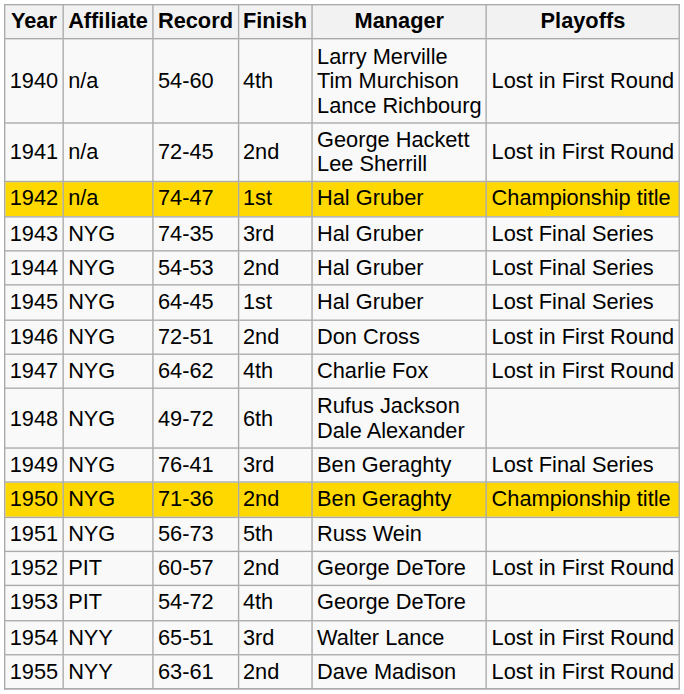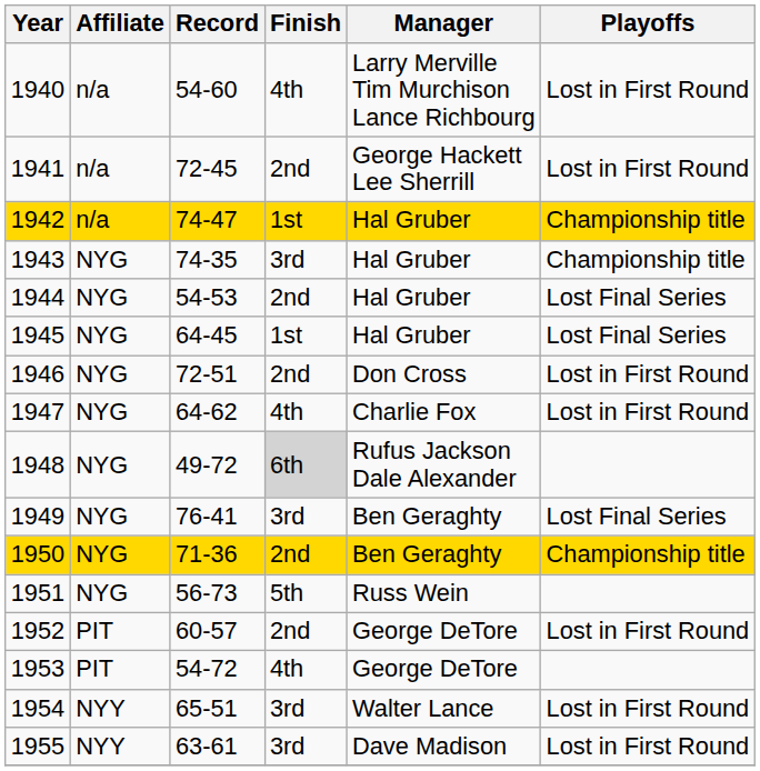 <table class="wikitable">
 <tr>
 <th>Year</th>
 <th>Affiliate</th>
 <th>Record</th>
 <th>Finish</th>
 <th>Manager</th>
 <th>Playoffs</th>
 </tr>
 <tr>
 <td>1940</td>
 <td>n/a</td>
 <td>54-60</td>
 <td>4th</td>
 <td>Larry Merville<br>Tim Murchison<br>Lance Richbourg</td>
 <td>Lost in First Round</td>
 </tr>
 <tr>
 <td>1941</td>
 <td>n/a</td>
 <td>72-45</td>
 <td>2nd</td>
 <td>George Hackett<br>Lee Sherrill</td>
 <td>Lost in First Round</td>
 </tr>
 <tr bgcolor="#FFD800">
 <td>1942</td>
 <td>n/a</td>
 <td>74-47</td>
 <td>1st</td>
 <td>Hal Gruber</td>
 <td>Championship title</td>
 </tr>
 <tr>
 <td>1943</td>
 <td>NYG</td>
 <td>74-35</td>
 <td>3rd</td>
 <td>Hal Gruber</td>
-<td>Lost Final Series</td>
+<td>Championship title</td>
 </tr>
 <tr>
 <td>1944</td>
 <td>NYG</td>
 <td>54-53</td>
 <td>2nd</td>
 <td>Hal Gruber</td>
 <td>Lost Final Series</td>
 </tr>
 <tr>
 <td>1945</td>
 <td>NYG</td>
 <td>64-45</td>
 <td>1st</td>
 <td>Hal Gruber</td>
 <td>Lost Final Series</td>
 </tr>
 <tr>
 <td>1946</td>
 <td>NYG</td>
 <td>72-51</td>
 <td>2nd</td>
 <td>Don Cross</td>
 <td>Lost in First Round</td>
 </tr>
 <tr>
 <td>1947</td>
 <td>NYG</td>
 <td>64-62</td>
 <td>4th</td>
 <td>Charlie Fox</td>
 <td>Lost in First Round</td>
 </tr>
 <tr>
 <td>1948</td>
 <td>NYG</td>
 <td>49-72</td>
-<td>6th</td>
+<td style="background: lightgrey;">6th</td>
 <td>Rufus Jackson<br>Dale Alexander</td>
 <td></td>
 </tr>
 <tr>
 <td>1949</td>
 <td>NYG</td>
 <td>76-41</td>
 <td>3rd</td>
 <td>Ben Geraghty</td>
 <td>Lost Final Series</td>
 </tr>
 <tr bgcolor="#FFD800">
 <td>1950</td>
 <td>NYG</td>
 <td>71-36</td>
 <td>2nd</td>
 <td>Ben Geraghty</td>
 <td>Championship title</td>
 </tr>
 <tr>
 <td>1951</td>
 <td>NYG</td>
 <td>56-73</td>
 <td>5th</td>
 <td>Russ Wein</td>
 <td></td>
 </tr>
 <tr>
 <td>1952</td>
 <td>PIT</td>
 <td>60-57</td>
 <td>2nd</td>
 <td>George DeTore</td>
 <td>Lost in First Round</td>
 </tr>
 <tr>
 <td>1953</td>
 <td>PIT</td>
 <td>54-72</td>
 <td>4th</td>
 <td>George DeTore</td>
 <td></td>
 </tr>
 <tr>
 <td>1954</td>
 <td>NYY</td>
 <td>65-51</td>
 <td>3rd</td>
 <td>Walter Lance</td>
 <td>Lost in First Round</td>
 </tr>
 <tr>
 <td>1955</td>
 <td>NYY</td>
 <td>63-61</td>
-<td>2nd</td>
+<td>3rd</td>
 <td>Dave Madison</td>
 <td>Lost in First Round</td>
 </tr>
 <tr>
 </tr>
 </table>
